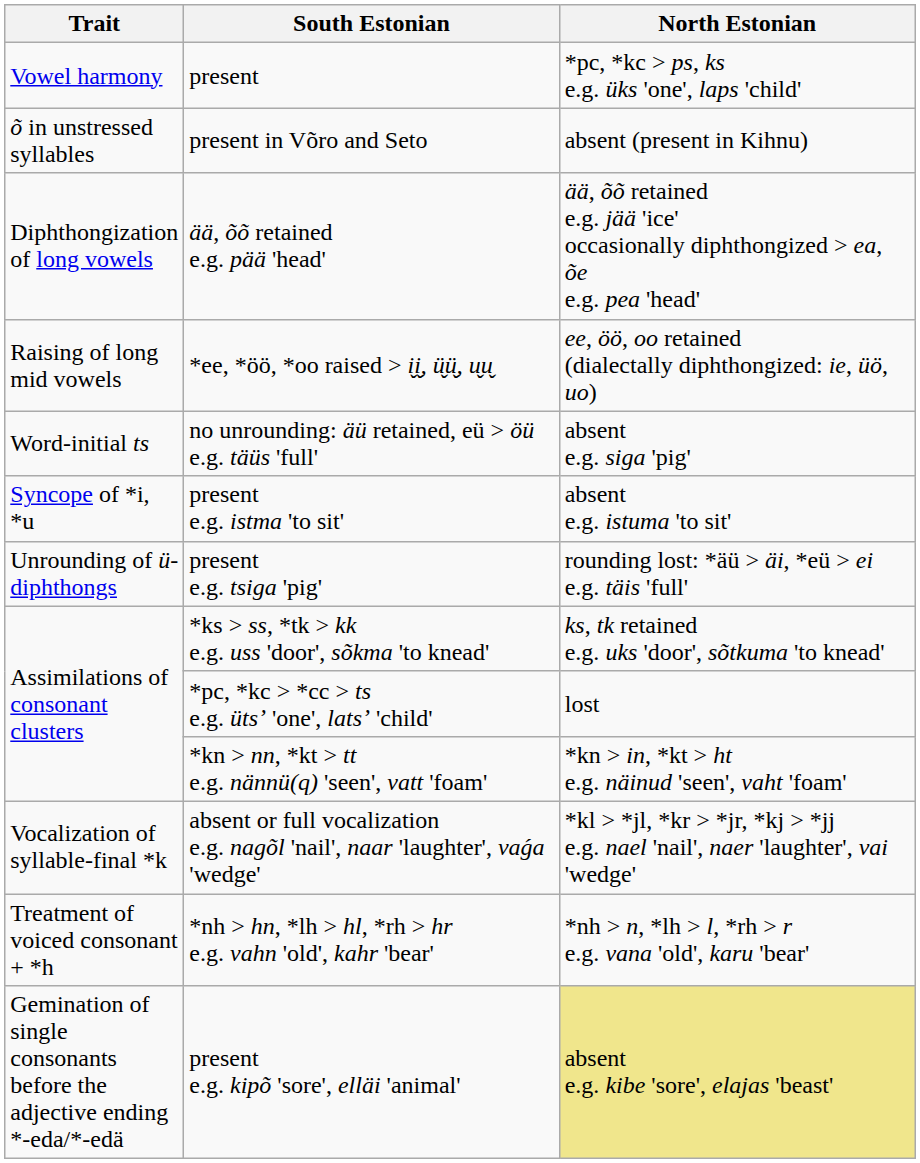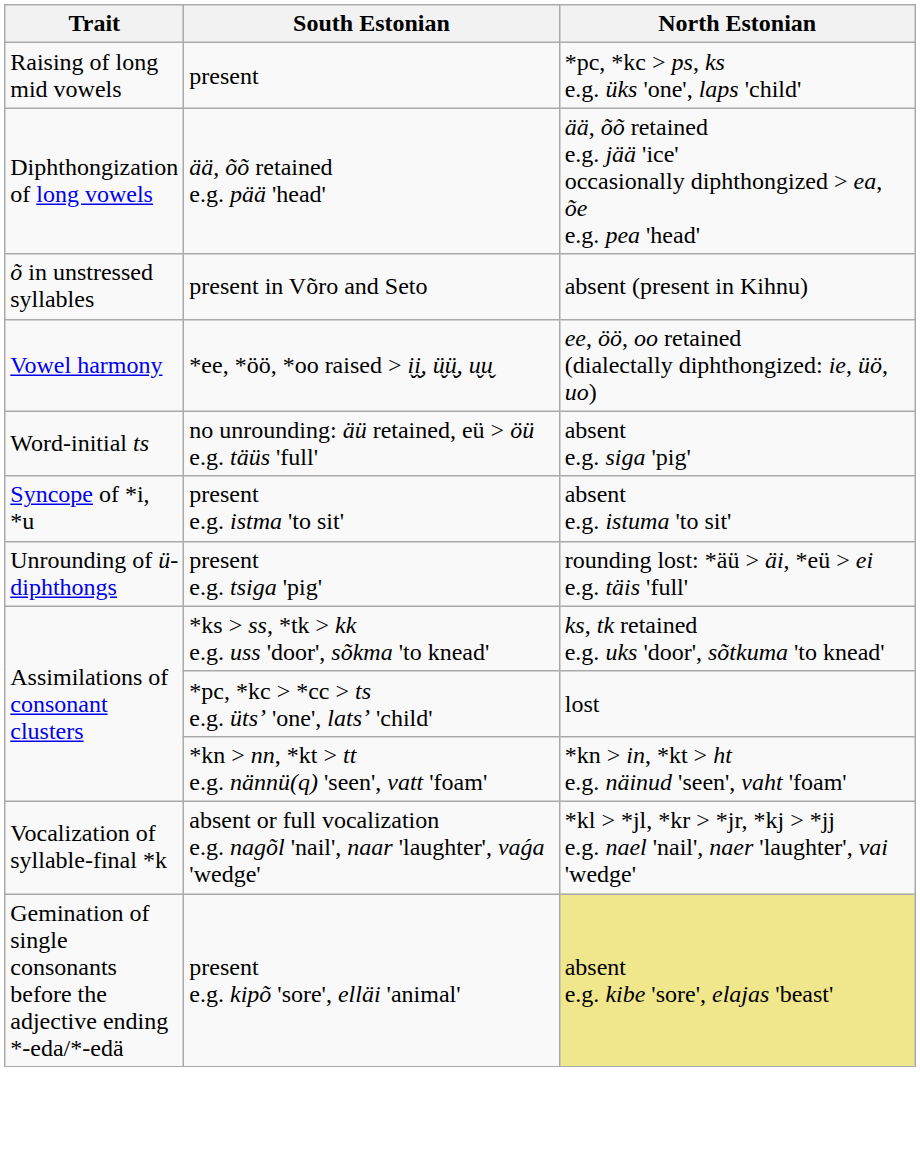 <table class="wikitable">
 <tr>
 <th width=25em>Trait</th>
 <th>South Estonian</th>
 <th>North Estonian</th>
 </tr>
 <tr>
-<td><a href='#'>Vowel harmony</a></td>
+<td>Raising of long mid vowels</td>
 <td>present</td>
 <td>*pc, *kc > <em>ps</em>, <em>ks</em><br>e.g. <em>üks</em> 'one', <em>laps</em> 'child'</td>
+</tr>
+<tr>
+<td>Diphthongization of <a href='#'>long vowels</a></td>
+<td><em>ää</em>, <em>õõ</em> retained<br>e.g. <em>pää</em> 'head'</td>
+<td><em>ää</em>, <em>õõ</em> retained<br>e.g. <em>jää</em> 'ice'<br>occasionally diphthongized > <em>ea</em>, <em>õe</em><br>e.g. <em>pea</em> 'head'</td>
 </tr>
 <tr>
 <td><em>õ</em> in unstressed syllables</td>
 <td>present in Võro and Seto</td>
 <td>absent (present in Kihnu)</td>
 </tr>
 <tr>
-<td>Diphthongization of <a href='#'>long vowels</a></td>
-<td><em>ää</em>, <em>õõ</em> retained<br>e.g. <em>pää</em> 'head'</td>
-<td><em>ää</em>, <em>õõ</em> retained<br>e.g. <em>jää</em> 'ice'<br>occasionally diphthongized > <em>ea</em>, <em>õe</em><br>e.g. <em>pea</em> 'head'</td>
-</tr>
-<tr>
-<td>Raising of long mid vowels</td>
+<td><a href='#'>Vowel harmony</a></td>
 <td>*ee, *öö, *oo raised > <em>i̬i̬</em>, <em>ü̬ü̬</em>, <em>u̬u̬</em></td>
 <td><em>ee</em>, <em>öö</em>, <em>oo</em> retained<br>(dialectally diphthongized: <em>ie</em>, <em>üö</em>, <em>uo</em>)</td>
 </tr>
 <tr>
 <td>Word-initial <em>ts</em></td>
 <td>no unrounding: <em>äü</em> retained, eü > <em>öü</em><br> e.g. <em>täüs</em> 'full'</td>
 <td>absent<br>e.g. <em>siga</em> 'pig'</td>
 </tr>
 <tr>
 <td><a href='#'>Syncope</a> of *i, *u</td>
 <td>present<br>e.g. <em>istma</em> 'to sit'</td>
 <td>absent<br>e.g. <em>istuma</em> 'to sit'</td>
 </tr>
 <tr>
 <td>Unrounding of <em>ü</em>-<a href='#'>diphthongs</a></td>
 <td>present<br>e.g. <em>tsiga</em> 'pig'</td>
 <td>rounding lost: *äü > <em>äi</em>, *eü > <em>ei</em><br>e.g. <em>täis</em> 'full'</td>
 </tr>
 <tr>
 <td rowspan="3">Assimilations of <a href='#'>consonant clusters</a></td>
 <td>*ks > <em>ss</em>, *tk > <em>kk</em><br>e.g. <em>uss</em> 'door', <em>sõkma</em> 'to knead'</td>
 <td><em>ks</em>, <em>tk</em> retained<br>e.g. <em>uks</em> 'door', <em>sõtkuma</em> 'to knead'</td>
 </tr>
 <tr>
 <td>*pc, *kc > *cc > <em>ts</em><br>e.g. <em>ütsʼ</em> 'one', <em>latsʼ</em> 'child'</td>
 <td>lost</td>
 </tr>
 <tr>
 <td>*kn > <em>nn</em>, *kt > <em>tt</em><br>e.g. <em>nännü(q)</em> 'seen', <em>vatt</em> 'foam'</td>
 <td>*kn > <em>in</em>, *kt > <em>ht</em><br>e.g. <em>näinud</em> 'seen', <em>vaht</em> 'foam'</td>
 </tr>
 <tr>
 <td>Vocalization of syllable-final *k</td>
 <td>absent or full vocalization<br>e.g. <em>nagõl</em> 'nail', <em>naar</em> 'laughter', <em>vaǵa</em> 'wedge'</td>
 <td>*kl > *jl, *kr > *jr, *kj > *jj<br>e.g. <em>nael</em> 'nail', <em>naer</em> 'laughter', <em>vai</em> 'wedge'</td>
 </tr>
 <tr>
-<td>Treatment of voiced consonant + *h</td>
-<td>*nh > <em>hn</em>, *lh > <em>hl</em>, *rh > <em>hr</em><br>e.g. <em>vahn</em> 'old', <em>kahr</em> 'bear'</td>
-<td>*nh > <em>n</em>, *lh > <em>l</em>, *rh > <em>r</em><br>e.g. <em>vana</em> 'old', <em>karu</em> 'bear'</td>
-</tr>
-<tr>
 <td>Gemination of single consonants before the adjective ending *-eda/*-edä</td>
 <td>present<br>e.g. <em>kipõ</em> 'sore', <em>elläi</em> 'animal'</td>
 <td style="background: khaki;">absent<br>e.g. <em>kibe</em> 'sore', <em>elajas</em> 'beast'</td>
 </tr>
 </table>
